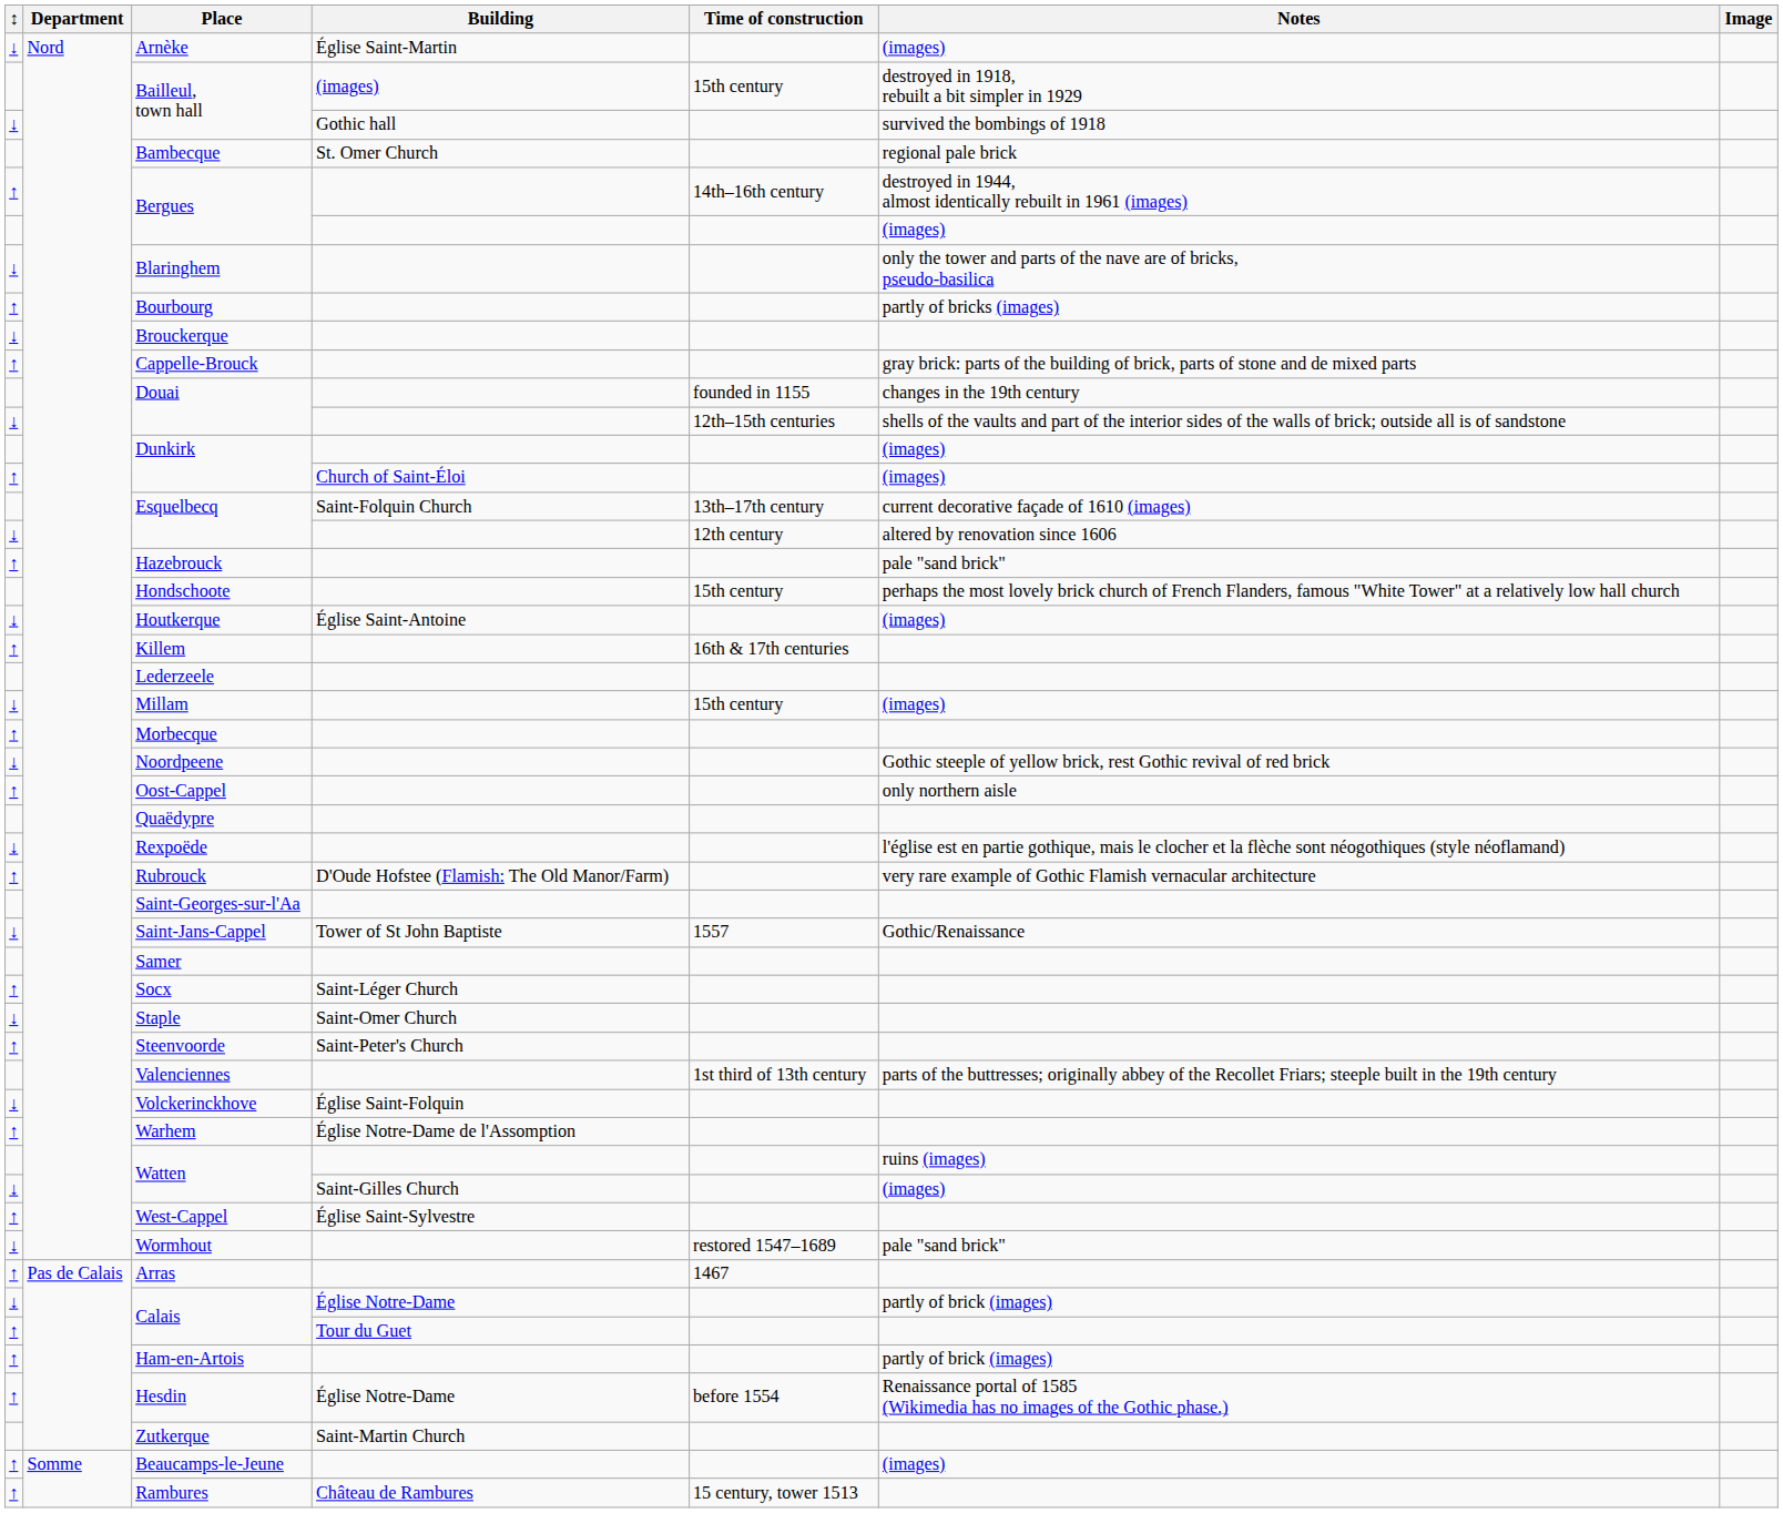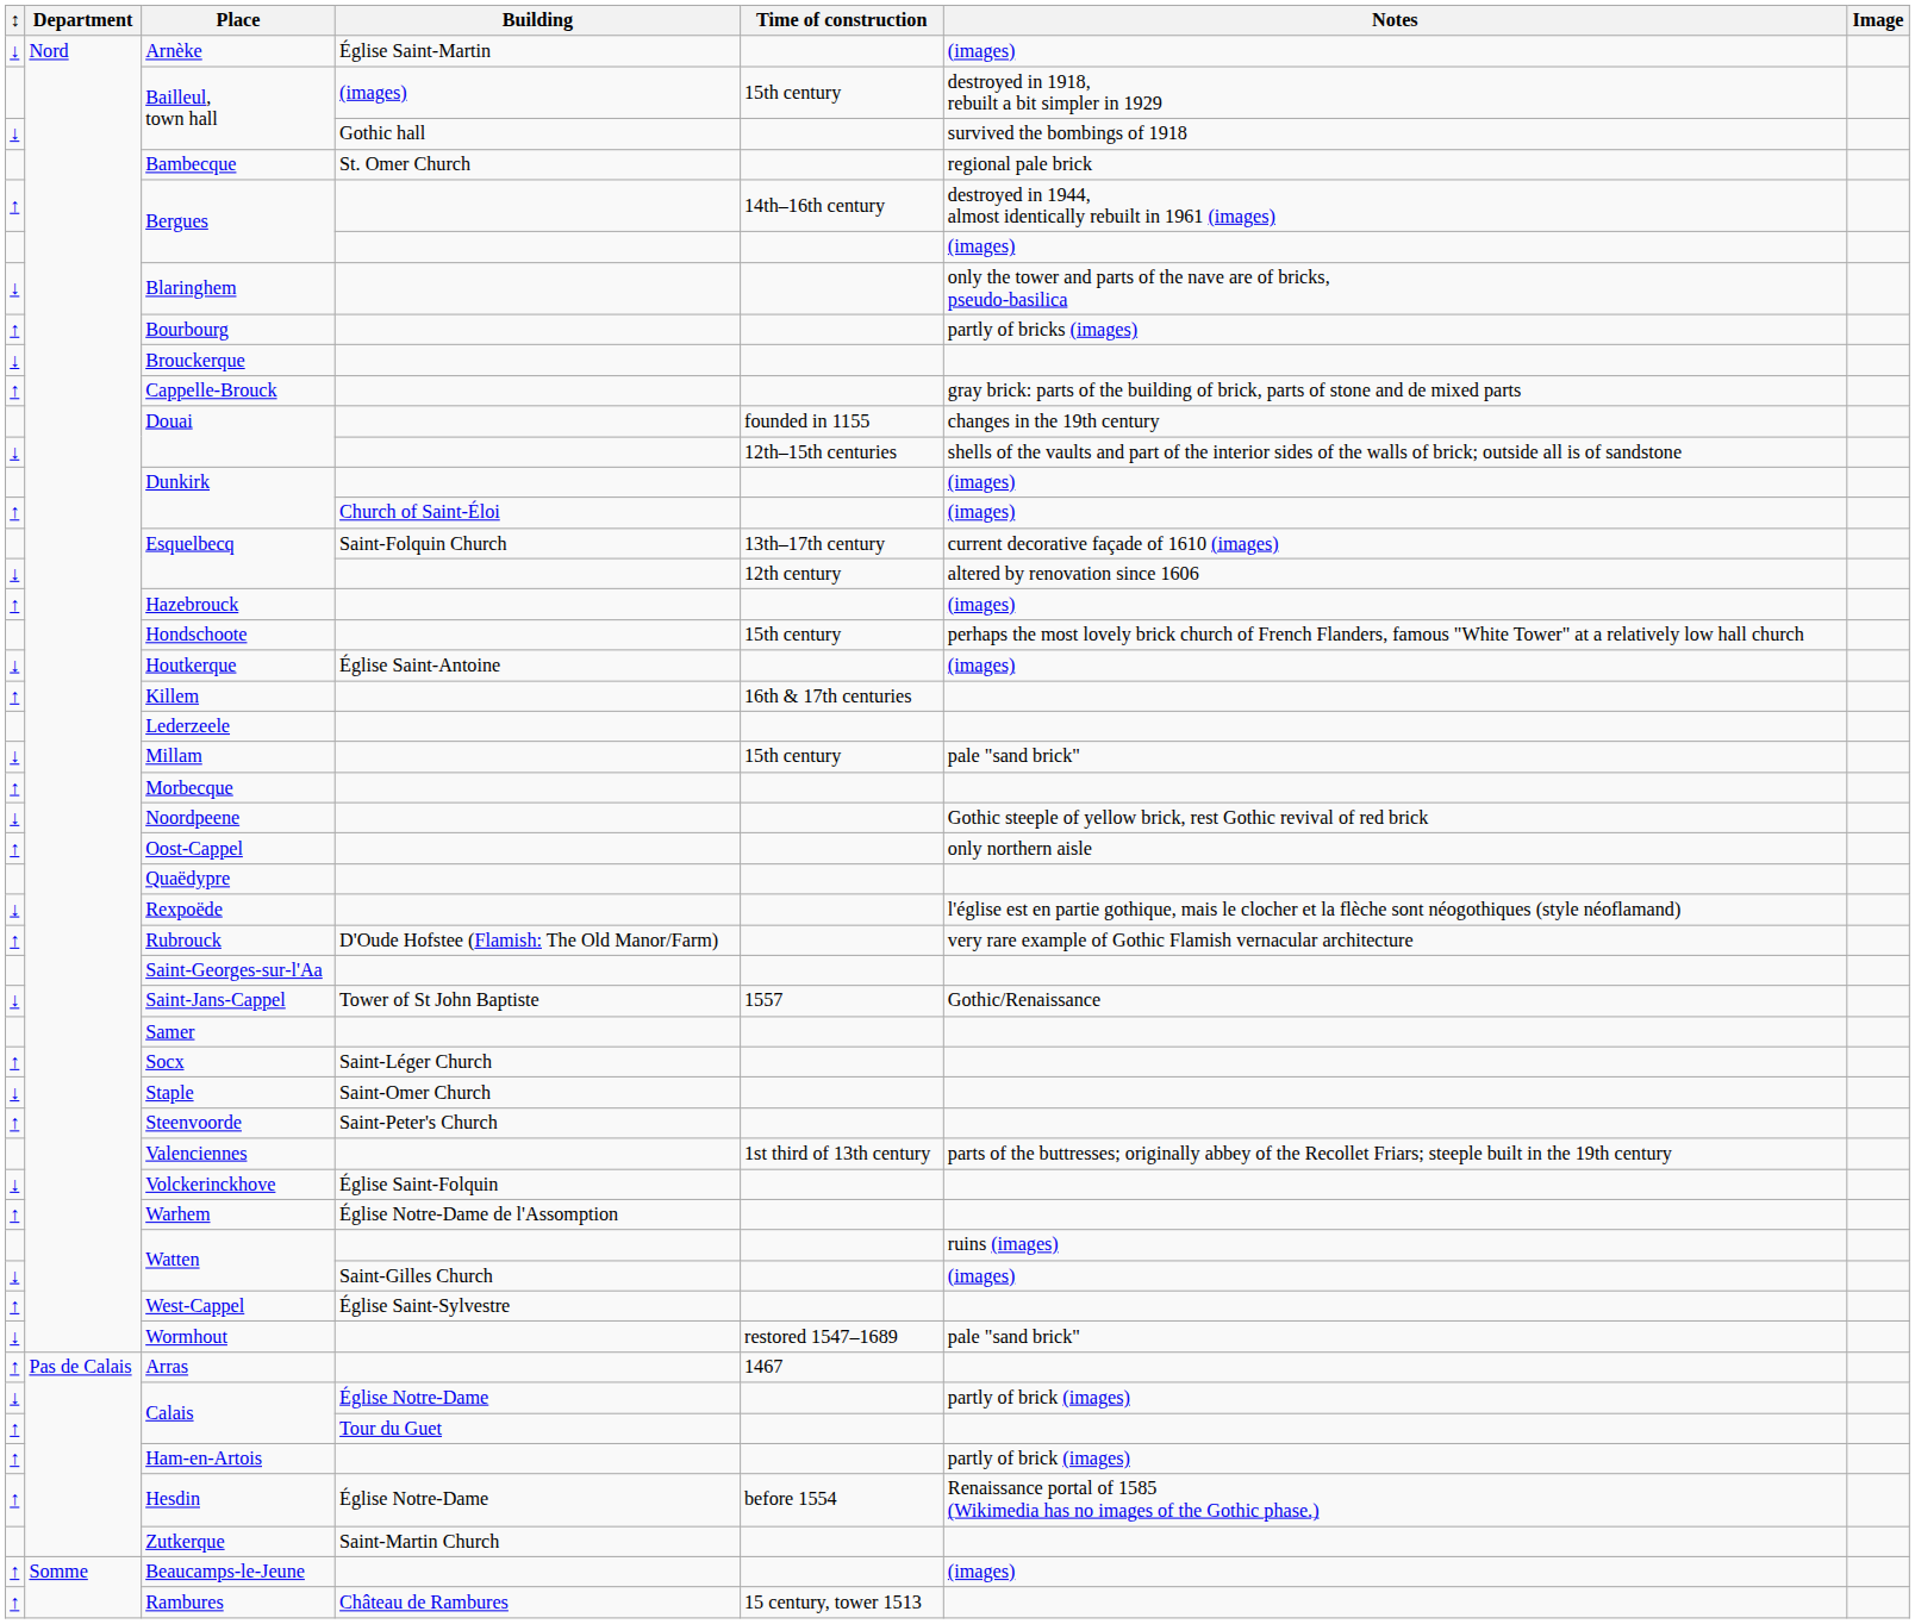 <table class="wikitable"  style="border:2px; width:100%;">
 <tr>
 <th>↕</th>
 <th>Department</th>
 <th>Place</th>
 <th>Building</th>
 <th>Time of construction</th>
 <th>Notes</th>
 <th>Image</th>
 </tr>
 <tr>
 <td><a href='#'>↓</a></td>
 <td style="vertical-align:top;" rowspan="41"><a href='#'>Nord</a></td>
 <td><a href='#'>Arnèke</a></td>
 <td>Église Saint-Martin</td>
 <td></td>
 <td><a href='#'>(images)</a></td>
 <td></td>
 </tr>
 <tr>
 <td></td>
 <td rowspan=2><a href='#'>Bailleul</a>,<br>town hall<br></td>
 <td> <a href='#'>(images)</a></td>
 <td>15th century</td>
 <td>destroyed in 1918,<br>rebuilt a bit simpler in 1929</td>
 <td></td>
 </tr>
 <tr>
 <td><a href='#'>↓</a></td>
 <td>Gothic hall</td>
 <td></td>
 <td>survived the bombings of 1918</td>
 <td></td>
 </tr>
 <tr>
 <td></td>
 <td><a href='#'>Bambecque</a></td>
 <td>St. Omer Church</td>
 <td></td>
 <td>regional pale brick</td>
 <td></td>
 </tr>
 <tr>
 <td><a href='#'>↑</a></td>
 <td rowspan=2><a href='#'>Bergues</a></td>
 <td></td>
 <td>14th–16th century</td>
 <td>destroyed in 1944,<br>almost identically rebuilt in 1961 <a href='#'>(images)</a></td>
 <td></td>
 </tr>
 <tr>
 <td></td>
 <td></td>
 <td></td>
 <td><a href='#'>(images)</a></td>
 <td></td>
 </tr>
 <tr>
 <td><a href='#'>↓</a></td>
 <td><a href='#'>Blaringhem</a></td>
 <td></td>
 <td></td>
 <td>only the tower and parts of the nave are of bricks,<br><a href='#'>pseudo-basilica</a></td>
 <td></td>
 </tr>
 <tr>
 <td><a href='#'>↑</a></td>
 <td><a href='#'>Bourbourg</a></td>
 <td></td>
 <td></td>
 <td>partly of bricks <a href='#'>(images)</a></td>
 <td></td>
 </tr>
 <tr>
 <td><a href='#'>↓</a></td>
 <td><a href='#'>Brouckerque</a></td>
 <td></td>
 <td></td>
 <td></td>
 <td></td>
 </tr>
 <tr>
 <td><a href='#'>↑</a></td>
 <td><a href='#'>Cappelle-Brouck</a></td>
 <td></td>
 <td></td>
 <td>gray brick: parts of the building of brick, parts of stone and de mixed parts</td>
 <td></td>
 </tr>
 <tr>
 <td></td>
 <td rowspan=2 valign=top><a href='#'>Douai</a></td>
 <td></td>
 <td>founded in 1155</td>
 <td>changes in the 19th century</td>
 <td></td>
 </tr>
 <tr>
 <td><a href='#'>↓</a></td>
 <td></td>
 <td>12th–15th centuries</td>
 <td>shells of the vaults and part of the interior sides of the walls of brick; outside all is of sandstone</td>
 <td></td>
 </tr>
 <tr>
 <td></td>
 <td rowspan=2 valign=top><a href='#'>Dunkirk</a></td>
 <td></td>
 <td></td>
 <td><a href='#'>(images)</a></td>
 <td></td>
 </tr>
 <tr>
 <td><a href='#'>↑</a></td>
 <td><a href='#'>Church of Saint-Éloi</a></td>
 <td></td>
 <td><a href='#'>(images)</a></td>
 <td></td>
 </tr>
 <tr>
 <td></td>
 <td rowspan=2 valign=top><a href='#'>Esquelbecq</a></td>
 <td>Saint-Folquin Church</td>
 <td>13th–17th century</td>
 <td>current decorative façade of 1610 <a href='#'>(images)</a></td>
 <td></td>
 </tr>
 <tr>
 <td><a href='#'>↓</a></td>
 <td></td>
 <td>12th century</td>
 <td>altered by renovation since 1606</td>
 <td></td>
 </tr>
 <tr>
 <td><a href='#'>↑</a></td>
 <td><a href='#'>Hazebrouck</a></td>
 <td></td>
 <td></td>
-<td>pale "sand brick"</td>
+<td><a href='#'>(images)</a></td>
 <td></td>
 </tr>
 <tr>
 <td></td>
 <td><a href='#'>Hondschoote</a></td>
 <td></td>
 <td>15th century</td>
 <td>perhaps the most lovely brick church of French Flanders, famous "White Tower" at a relatively low hall church</td>
 <td></td>
 </tr>
 <tr>
 <td><a href='#'>↓</a></td>
 <td><a href='#'>Houtkerque</a></td>
 <td>Église Saint-Antoine</td>
 <td></td>
 <td><a href='#'>(images)</a></td>
 <td></td>
 </tr>
 <tr>
 <td><a href='#'>↑</a></td>
 <td><a href='#'>Killem</a></td>
 <td></td>
 <td>16th & 17th centuries</td>
 <td></td>
 <td></td>
 </tr>
 <tr>
 <td></td>
 <td><a href='#'>Lederzeele</a></td>
 <td></td>
 <td></td>
 <td></td>
 <td></td>
 </tr>
 <tr>
 <td><a href='#'>↓</a></td>
 <td><a href='#'>Millam</a></td>
 <td></td>
 <td>15th century</td>
-<td><a href='#'>(images)</a></td>
+<td>pale "sand brick"</td>
 <td></td>
 </tr>
 <tr>
 <td><a href='#'>↑</a></td>
 <td><a href='#'>Morbecque</a></td>
 <td></td>
 <td></td>
 <td></td>
 <td></td>
 </tr>
 <tr>
 <td><a href='#'>↓</a></td>
 <td><a href='#'>Noordpeene</a></td>
 <td></td>
 <td></td>
 <td>Gothic steeple of yellow brick, rest Gothic revival of red brick</td>
 <td></td>
 </tr>
 <tr>
 <td><a href='#'>↑</a></td>
 <td><a href='#'>Oost-Cappel</a></td>
 <td></td>
 <td></td>
 <td>only northern aisle</td>
 <td></td>
 </tr>
 <tr>
 <td></td>
 <td><a href='#'>Quaëdypre</a></td>
 <td></td>
 <td></td>
 <td></td>
 <td></td>
 </tr>
 <tr>
 <td><a href='#'>↓</a></td>
 <td><a href='#'>Rexpoëde</a></td>
 <td></td>
 <td></td>
 <td>l'église est en partie gothique, mais le clocher et la flèche sont néogothiques (style néoflamand)</td>
 <td></td>
 </tr>
 <tr>
 <td><a href='#'>↑</a></td>
 <td><a href='#'>Rubrouck</a></td>
 <td>D'Oude Hofstee (<a href='#'>Flamish:</a> The Old Manor/Farm)</td>
 <td></td>
 <td>very rare example of Gothic Flamish vernacular architecture</td>
 <td></td>
 </tr>
 <tr>
 <td></td>
 <td><a href='#'>Saint-Georges-sur-l'Aa</a></td>
 <td></td>
 <td></td>
 <td></td>
 <td></td>
 </tr>
 <tr>
 <td><a href='#'>↓</a></td>
 <td><a href='#'>Saint-Jans-Cappel</a></td>
 <td>Tower of St John Baptiste</td>
 <td>1557</td>
 <td>Gothic/Renaissance</td>
 <td></td>
 </tr>
 <tr>
 <td></td>
 <td><a href='#'>Samer</a></td>
 <td></td>
 <td></td>
 <td></td>
 <td></td>
 </tr>
 <tr>
 <td><a href='#'>↑</a></td>
 <td><a href='#'>Socx</a></td>
 <td>Saint-Léger Church</td>
 <td></td>
 <td></td>
 <td></td>
 </tr>
 <tr>
 <td><a href='#'>↓</a></td>
 <td><a href='#'>Staple</a></td>
 <td>Saint-Omer Church</td>
 <td></td>
 <td></td>
 <td></td>
 </tr>
 <tr>
 <td><a href='#'>↑</a></td>
 <td><a href='#'>Steenvoorde</a></td>
 <td>Saint-Peter's Church</td>
 <td></td>
 <td></td>
 <td></td>
 </tr>
 <tr>
 <td></td>
 <td><a href='#'>Valenciennes</a></td>
 <td></td>
 <td>1st third of 13th century</td>
 <td>parts of the buttresses; originally abbey of the Recollet Friars; steeple built in the 19th century</td>
 <td></td>
 </tr>
 <tr>
 <td><a href='#'>↓</a></td>
 <td><a href='#'>Volckerinckhove</a></td>
 <td>Église Saint-Folquin</td>
 <td></td>
 <td></td>
 <td></td>
 </tr>
 <tr>
 <td><a href='#'>↑</a></td>
 <td><a href='#'>Warhem</a></td>
 <td>Église Notre-Dame de l'Assomption</td>
 <td></td>
 <td></td>
 <td></td>
 </tr>
 <tr>
 <td></td>
 <td rowspan=2><a href='#'>Watten</a></td>
 <td></td>
 <td></td>
 <td>ruins <a href='#'>(images)</a></td>
 <td></td>
 </tr>
 <tr>
 <td><a href='#'>↓</a></td>
 <td>Saint-Gilles Church</td>
 <td></td>
 <td><a href='#'>(images)</a></td>
 <td></td>
 </tr>
 <tr>
 <td><a href='#'>↑</a></td>
 <td><a href='#'>West-Cappel</a></td>
 <td>Église Saint-Sylvestre</td>
 <td></td>
 <td></td>
 <td></td>
 </tr>
 <tr>
 <td><a href='#'>↓</a></td>
 <td><a href='#'>Wormhout</a></td>
 <td></td>
 <td>restored 1547–1689</td>
 <td>pale "sand brick"</td>
 <td></td>
 </tr>
 <tr>
 <td><a href='#'>↑</a></td>
 <td valign=top rowspan=6><a href='#'>Pas de Calais</a></td>
 <td><a href='#'>Arras</a></td>
 <td></td>
 <td>1467</td>
 <td></td>
 <td></td>
 </tr>
 <tr>
 <td><a href='#'>↓</a></td>
 <td rowspan=2><a href='#'>Calais</a></td>
 <td><a href='#'>Église Notre-Dame</a></td>
 <td></td>
 <td>partly of brick <a href='#'>(images)</a></td>
 <td></td>
 </tr>
 <tr>
 <td><a href='#'>↑</a></td>
 <td><a href='#'>Tour du Guet</a></td>
 <td></td>
 <td></td>
 <td></td>
 </tr>
 <tr>
 <td><a href='#'>↑</a></td>
 <td><a href='#'>Ham-en-Artois</a></td>
 <td></td>
 <td></td>
 <td>partly of brick <a href='#'>(images)</a></td>
 <td></td>
 </tr>
 <tr>
 <td><a href='#'>↑</a></td>
 <td><a href='#'>Hesdin</a></td>
 <td>Église Notre-Dame</td>
 <td>before 1554</td>
 <td>Renaissance portal of 1585<br><a href='#'>(Wikimedia has no images of the Gothic phase.)</a></td>
 <td></td>
 </tr>
 <tr>
 <td></td>
 <td><a href='#'>Zutkerque</a></td>
 <td>Saint-Martin Church</td>
 <td></td>
 <td></td>
 <td></td>
 </tr>
 <tr>
 <td><a href='#'>↑</a></td>
 <td rowspan=2 valign=top><a href='#'>Somme</a></td>
 <td><a href='#'>Beaucamps-le-Jeune</a></td>
 <td></td>
 <td></td>
 <td><a href='#'>(images)</a></td>
 <td></td>
 </tr>
 <tr>
 <td><a href='#'>↑</a></td>
 <td><a href='#'>Rambures</a></td>
 <td><a href='#'>Château de Rambures</a></td>
 <td>15 century, tower 1513</td>
 <td></td>
 <td></td>
 </tr>
 </table>
